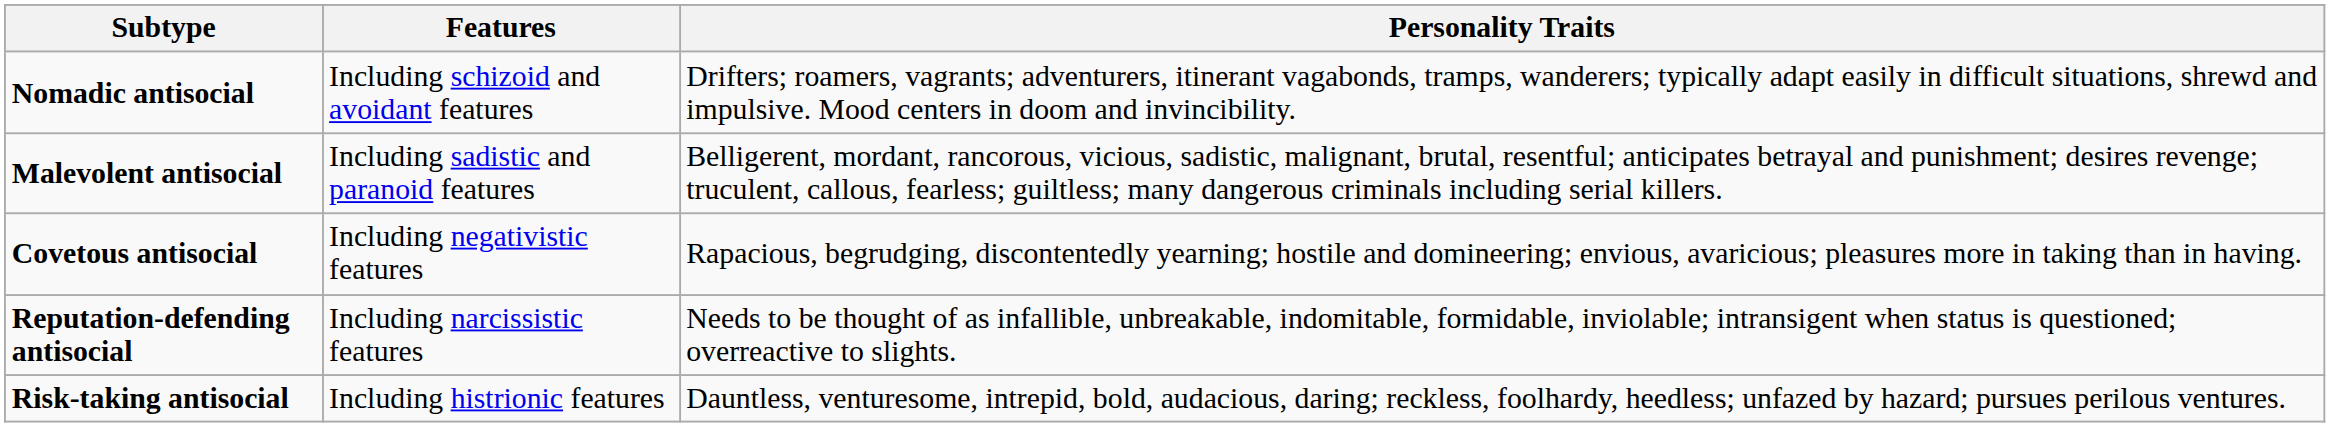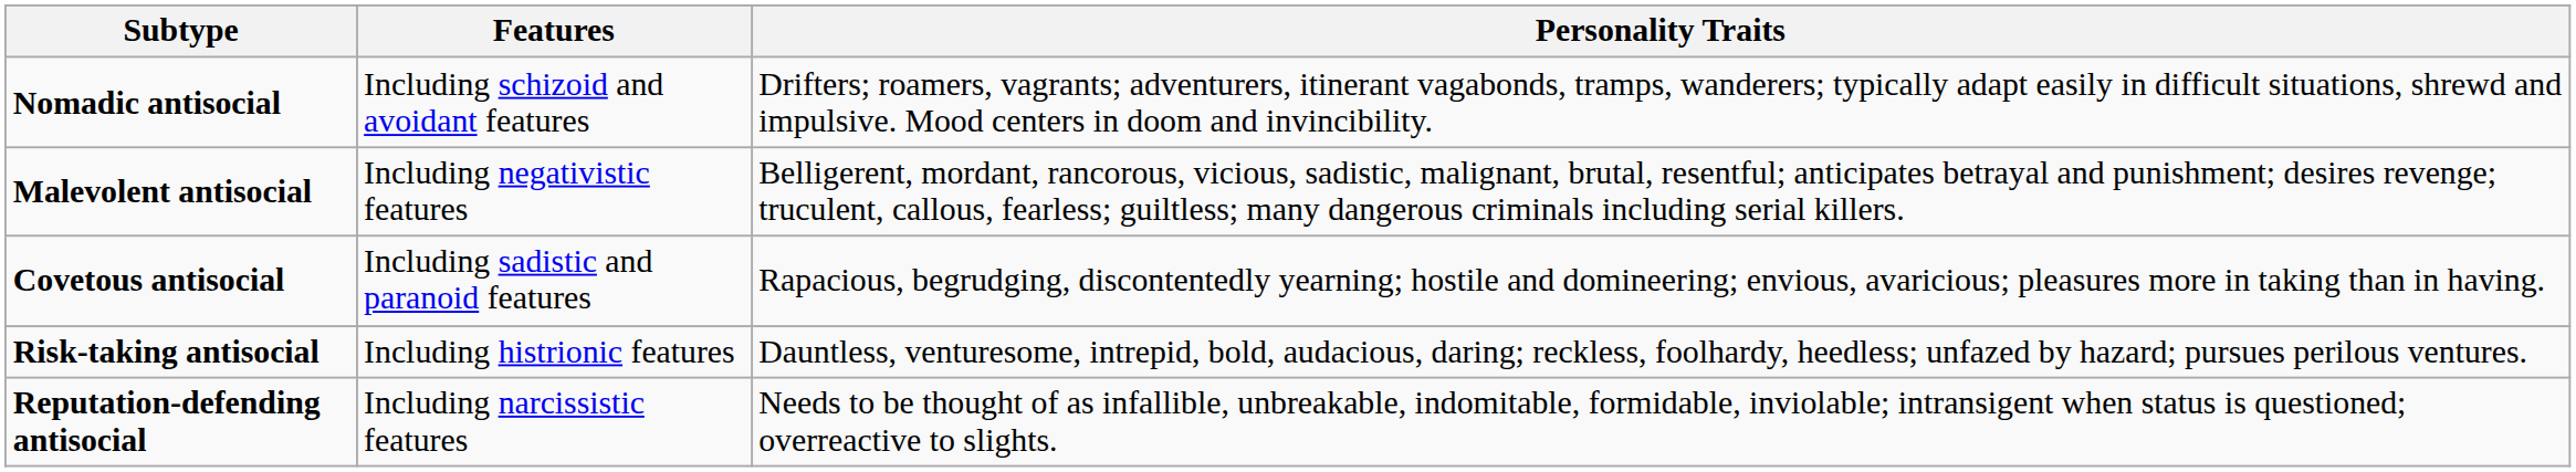 <table class="wikitable">
 <tr>
 <th>Subtype</th>
 <th>Features</th>
 <th>Personality Traits</th>
 </tr>
 <tr>
 <td><strong>Nomadic antisocial</strong></td>
 <td>Including <a href='#'>schizoid</a> and <a href='#'>avoidant</a> features</td>
 <td>Drifters; roamers, vagrants; adventurers, itinerant vagabonds, tramps, wanderers; typically adapt easily in difficult situations, shrewd and impulsive. Mood centers in doom and invincibility.</td>
 </tr>
 <tr>
 <td><strong>Malevolent antisocial</strong></td>
-<td>Including <a href='#'>sadistic</a> and <a href='#'>paranoid</a> features</td>
+<td>Including <a href='#'>negativistic</a> features</td>
 <td>Belligerent, mordant, rancorous, vicious, sadistic, malignant, brutal, resentful; anticipates betrayal and punishment; desires revenge; truculent, callous, fearless; guiltless; many dangerous criminals including serial killers.</td>
 </tr>
 <tr>
 <td><strong>Covetous antisocial</strong></td>
-<td>Including <a href='#'>negativistic</a> features</td>
+<td>Including <a href='#'>sadistic</a> and <a href='#'>paranoid</a> features</td>
 <td>Rapacious, begrudging, discontentedly yearning; hostile and domineering; envious, avaricious; pleasures more in taking than in having.</td>
+</tr>
+<tr>
+<td><strong>Risk-taking antisocial</strong></td>
+<td>Including <a href='#'>histrionic</a> features</td>
+<td>Dauntless, venturesome, intrepid, bold, audacious, daring; reckless, foolhardy, heedless; unfazed by hazard; pursues perilous ventures.</td>
 </tr>
 <tr>
 <td><strong>Reputation-defending antisocial</strong></td>
 <td>Including <a href='#'>narcissistic</a> features</td>
 <td>Needs to be thought of as infallible, unbreakable, indomitable, formidable, inviolable; intransigent when status is questioned; overreactive to slights.</td>
 </tr>
-<tr>
-<td><strong>Risk-taking antisocial</strong></td>
-<td>Including <a href='#'>histrionic</a> features</td>
-<td>Dauntless, venturesome, intrepid, bold, audacious, daring; reckless, foolhardy, heedless; unfazed by hazard; pursues perilous ventures.</td>
-</tr>
 </table>
